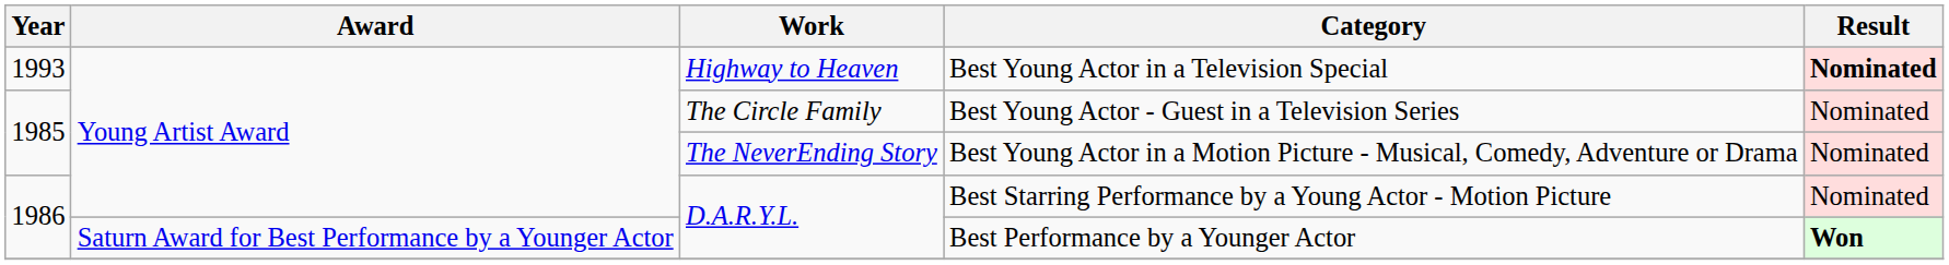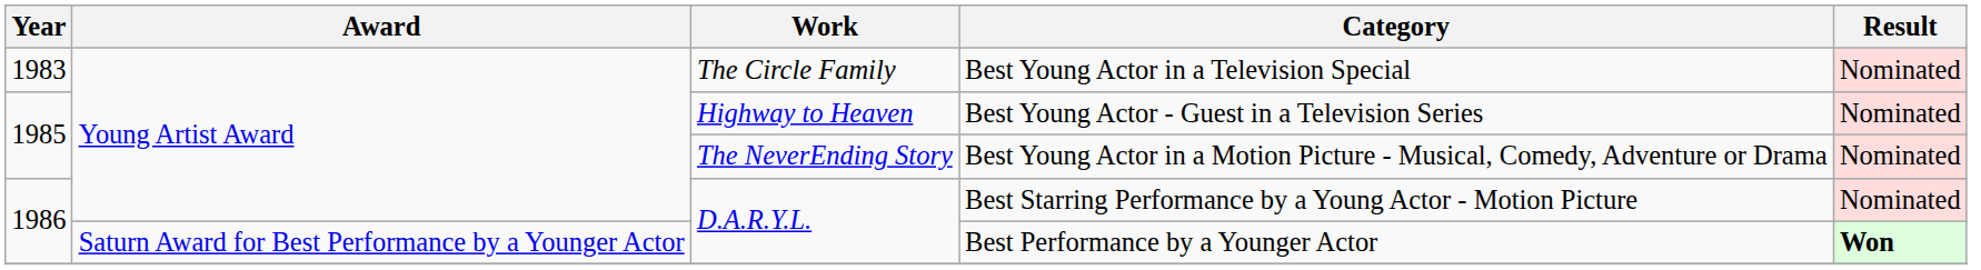 <table class="wikitable">
 <tr>
 <th>Year</th>
 <th>Award</th>
 <th>Work</th>
 <th>Category</th>
 <th>Result</th>
 </tr>
 <tr>
-<td>1993</td>
+<td>1983</td>
 <td rowspan="4"><a href='#'>Young Artist Award</a></td>
-<td><em><a href='#'>Highway to Heaven</a></em></td>
+<td><em>The Circle Family</em></td>
 <td>Best Young Actor in a Television Special</td>
-<td style="background: #ffdddd"><strong>Nominated</strong></td>
+<td style="background: #ffdddd">Nominated</td>
 </tr>
 <tr>
 <td rowspan="2">1985</td>
-<td><em>The Circle Family</em></td>
+<td><em><a href='#'>Highway to Heaven</a></em></td>
 <td>Best Young Actor - Guest in a Television Series</td>
 <td style="background: #ffdddd">Nominated</td>
 </tr>
 <tr>
 <td><em><a href='#'>The NeverEnding Story</a></em></td>
 <td>Best Young Actor in a Motion Picture - Musical, Comedy, Adventure or Drama</td>
 <td style="background: #ffdddd">Nominated</td>
 </tr>
 <tr>
 <td rowspan="2">1986</td>
 <td rowspan="2"><em><a href='#'>D.A.R.Y.L.</a></em></td>
 <td>Best Starring Performance by a Young Actor - Motion Picture</td>
 <td style="background: #ffdddd">Nominated</td>
 </tr>
 <tr>
 <td><a href='#'>Saturn Award for Best Performance by a Younger Actor</a></td>
 <td>Best Performance by a Younger Actor</td>
 <td style="background:#ddffdd;"><strong>Won</strong></td>
 </tr>
 <tr>
 </tr>
 </table>
